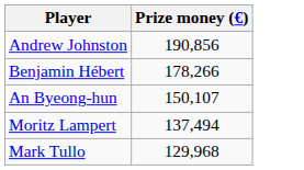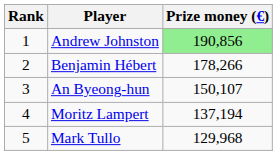 <table class="wikitable">
 <tr>
+<th>Rank</th>
 <th>Player</th>
 <th>Prize money (<a href='#'>€</a>)</th>
 </tr>
 <tr>
+<td align=center>1</td>
 <td> <a href='#'>Andrew Johnston</a></td>
-<td align=center>190,856</td>
+<td align=center style="background: lightgreen;">190,856</td>
 </tr>
 <tr>
+<td align=center>2</td>
 <td> <a href='#'>Benjamin Hébert</a></td>
 <td align=center>178,266</td>
 </tr>
 <tr>
+<td align=center>3</td>
 <td> <a href='#'>An Byeong-hun</a></td>
 <td align=center>150,107</td>
 </tr>
 <tr>
+<td align=center>4</td>
 <td> <a href='#'>Moritz Lampert</a></td>
-<td align=center>137,494</td>
+<td align=center>137,194</td>
 </tr>
 <tr>
+<td align=center>5</td>
 <td> <a href='#'>Mark Tullo</a></td>
 <td align=center>129,968</td>
 </tr>
 </table>
